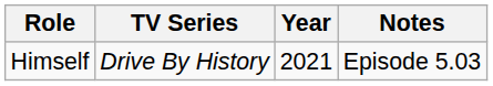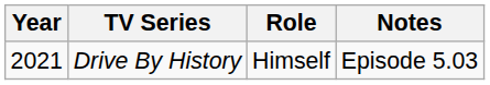 <table class="wikitable sortable">
 <tr>
+<th>Year</th>
+<th>TV Series</th>
 <th>Role</th>
-<th>TV Series</th>
-<th>Year</th>
 <th class="unsortable">Notes</th>
 </tr>
 <tr>
+<td>2021 </td>
+<td><em>Drive By History</em></td>
 <td>Himself</td>
-<td><em>Drive By History</em></td>
-<td>2021 </td>
 <td>Episode 5.03</td>
 </tr>
 </table>
